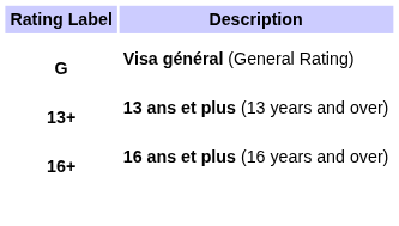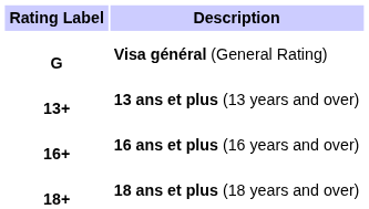 <table align="center" class="toccolors" cellpadding="4">
 <tr>
 <th style="background:#ccf;">Rating Label</th>
 <th style="background:#ccf;">Description</th>
 </tr>
 <tr>
 <th><br><strong>G</strong></th>
 <td><strong>Visa général</strong> (General Rating)<br></td>
 </tr>
 <tr>
 <th><br><strong>13+</strong></th>
 <td><strong>13 ans et plus</strong> (13 years and over)<br></td>
 </tr>
 <tr>
 <th><br><strong>16+</strong></th>
 <td><strong>16 ans et plus</strong> (16 years and over)<br></td>
 </tr>
+<tr>
+<th><br><strong>18+</strong></th>
+<td><strong>18 ans et plus</strong> (18 years and over)<br></td>
+</tr>
 </table>
